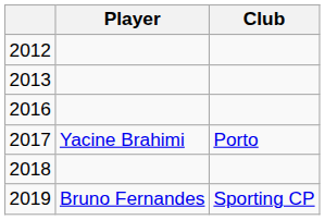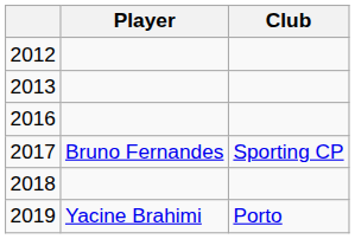 <table class="wikitable">
 <tr>
 <th></th>
 <th>Player</th>
 <th>Club</th>
 </tr>
 <tr>
 <td>2012</td>
 <td></td>
 <td></td>
 </tr>
 <tr>
 <td>2013</td>
 <td></td>
 <td></td>
 </tr>
 <tr>
 <td>2016</td>
 <td></td>
 <td></td>
 </tr>
 <tr>
 <td>2017</td>
-<td> <a href='#'>Yacine Brahimi</a></td>
-<td><a href='#'>Porto</a></td>
+<td> <a href='#'>Bruno Fernandes</a></td>
+<td><a href='#'>Sporting CP</a></td>
 </tr>
 <tr>
 <td>2018</td>
 <td></td>
 <td></td>
 </tr>
 <tr>
 <td>2019</td>
-<td> <a href='#'>Bruno Fernandes</a></td>
-<td><a href='#'>Sporting CP</a></td>
+<td> <a href='#'>Yacine Brahimi</a></td>
+<td><a href='#'>Porto</a></td>
 </tr>
 </table>
